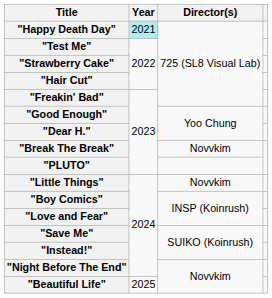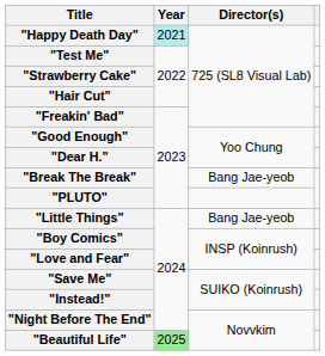 <table class="wikitable plainrowheaders" style="text-align:center">
 <tr>
 <th scope="col">Title</th>
 <th scope="col">Year</th>
 <th scope="col">Director(s)</th>
 <th scope="col"></th>
 </tr>
 <tr>
 <th scope="row">"Happy Death Day"</th>
 <td style="background: paleturquoise;">2021</td>
 <td rowspan="5">725 (SL8 Visual Lab)</td>
 <td></td>
 </tr>
 <tr>
 <th scope="row">"Test Me"</th>
 <td rowspan="3">2022</td>
 <td></td>
 </tr>
 <tr>
 <th scope="row">"Strawberry Cake"</th>
 <td></td>
 </tr>
 <tr>
 <th scope="row">"Hair Cut"</th>
 <td></td>
 </tr>
 <tr>
 <th scope="row">"Freakin' Bad"</th>
 <td rowspan="5">2023</td>
 <td rowspan="1"></td>
 </tr>
 <tr>
 <th scope="row">"Good Enough"</th>
 <td rowspan="2">Yoo Chung</td>
 <td></td>
 </tr>
 <tr>
 <th scope="row">"Dear H."</th>
 <td></td>
 </tr>
 <tr>
 <th scope="row">"Break The Break"</th>
-<td>Novvkim</td>
+<td>Bang Jae-yeob</td>
 <td rowspan="2"></td>
 </tr>
 <tr>
 <th scope="row">"PLUTO"</th>
 <td></td>
 </tr>
 <tr>
 <th scope="row">"Little Things"</th>
 <td rowspan="6">2024</td>
-<td>Novvkim</td>
+<td>Bang Jae-yeob</td>
 <td rowspan="1"></td>
 </tr>
 <tr>
 <th scope="row">"Boy Comics"</th>
 <td rowspan="2">INSP (Koinrush)</td>
 <td></td>
 </tr>
 <tr>
 <th scope="row">"Love and Fear"</th>
 <td></td>
 </tr>
 <tr>
 <th scope="row">"Save Me"</th>
 <td rowspan="2">SUIKO (Koinrush)</td>
 <td></td>
 </tr>
 <tr>
 <th scope="row">"Instead!"</th>
 <td></td>
 </tr>
 <tr>
 <th scope="row">"Night Before The End"</th>
 <td rowspan="2">Novvkim</td>
 <td></td>
 </tr>
 <tr>
 <th scope="row">"Beautiful Life"</th>
-<td>2025</td>
+<td style="background: lightgreen;">2025</td>
 <td></td>
 </tr>
 </table>
